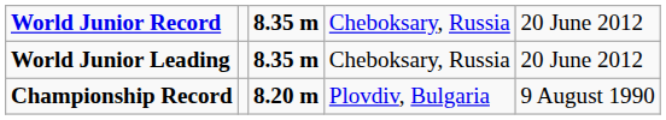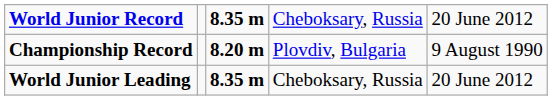 <table class="wikitable">
 <tr>
 <td><strong><a href='#'>World Junior Record</a></strong></td>
 <td></td>
 <td><strong>8.35 m</strong></td>
 <td><a href='#'>Cheboksary</a>, <a href='#'>Russia</a></td>
 <td>20 June 2012</td>
 </tr>
 <tr>
+<td><strong>Championship Record</strong></td>
+<td></td>
+<td><strong>8.20 m</strong></td>
+<td><a href='#'>Plovdiv</a>, <a href='#'>Bulgaria</a></td>
+<td>9 August 1990</td>
+</tr>
+<tr>
 <td><strong>World Junior Leading</strong></td>
 <td></td>
 <td><strong>8.35 m</strong></td>
 <td>Cheboksary, Russia</td>
 <td>20 June 2012</td>
 </tr>
-<tr>
-<td><strong>Championship Record</strong></td>
-<td></td>
-<td><strong>8.20 m</strong></td>
-<td><a href='#'>Plovdiv</a>, <a href='#'>Bulgaria</a></td>
-<td>9 August 1990</td>
-</tr>
 </table>
